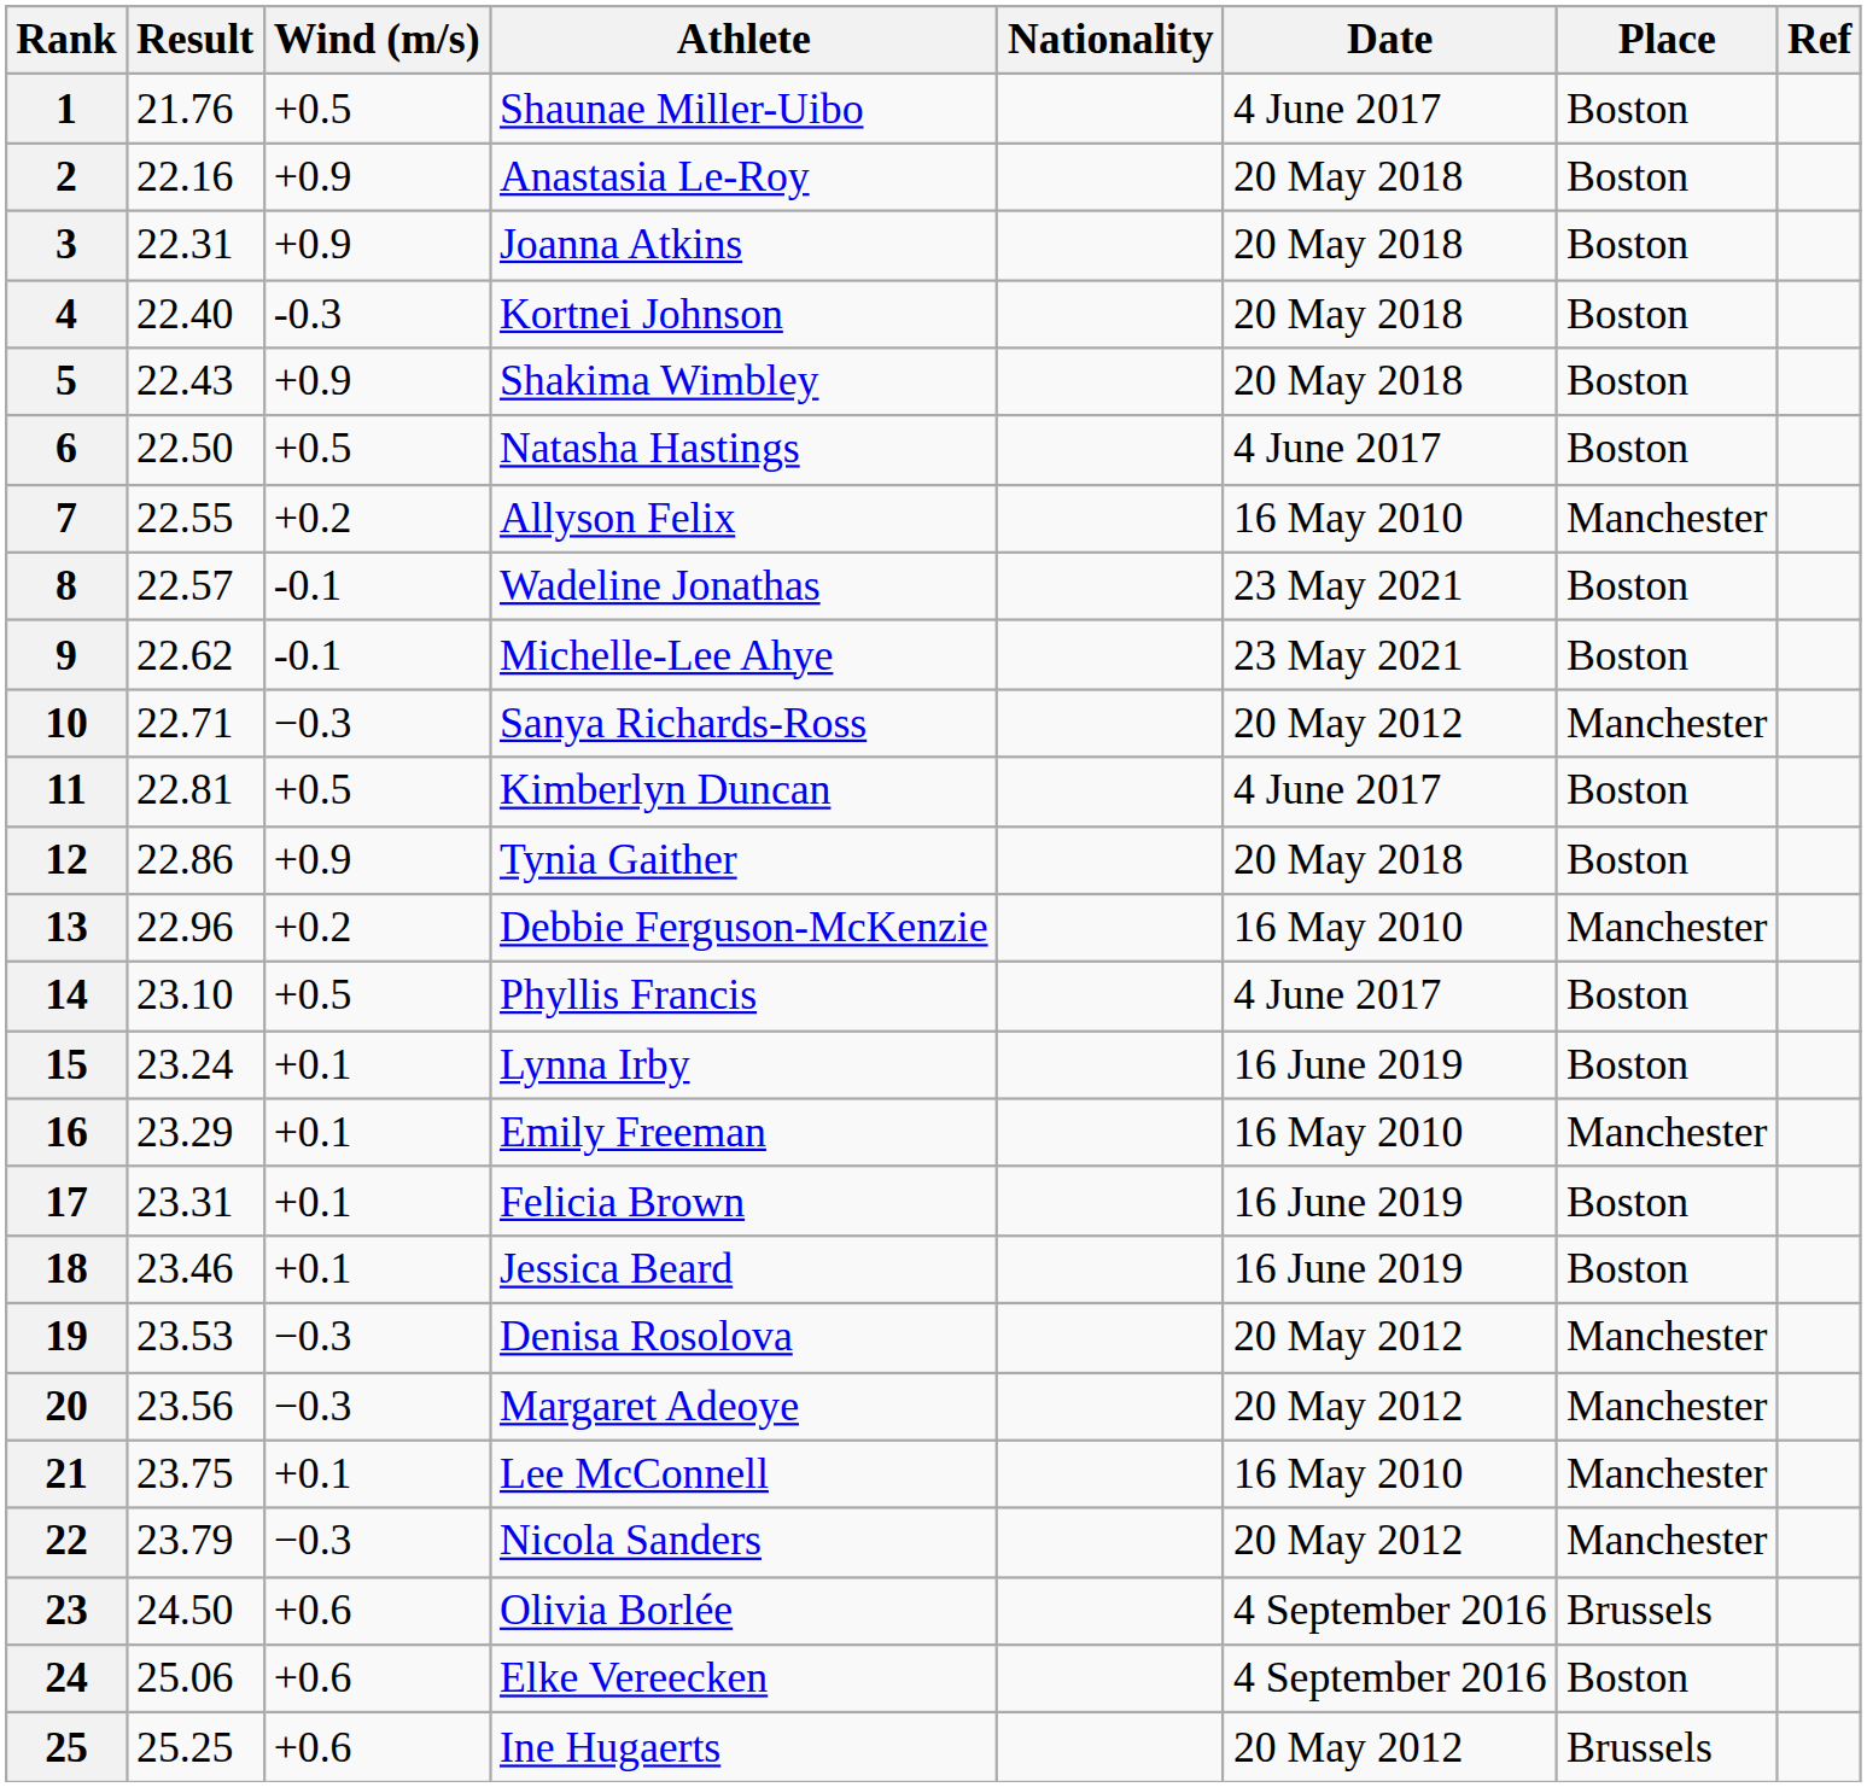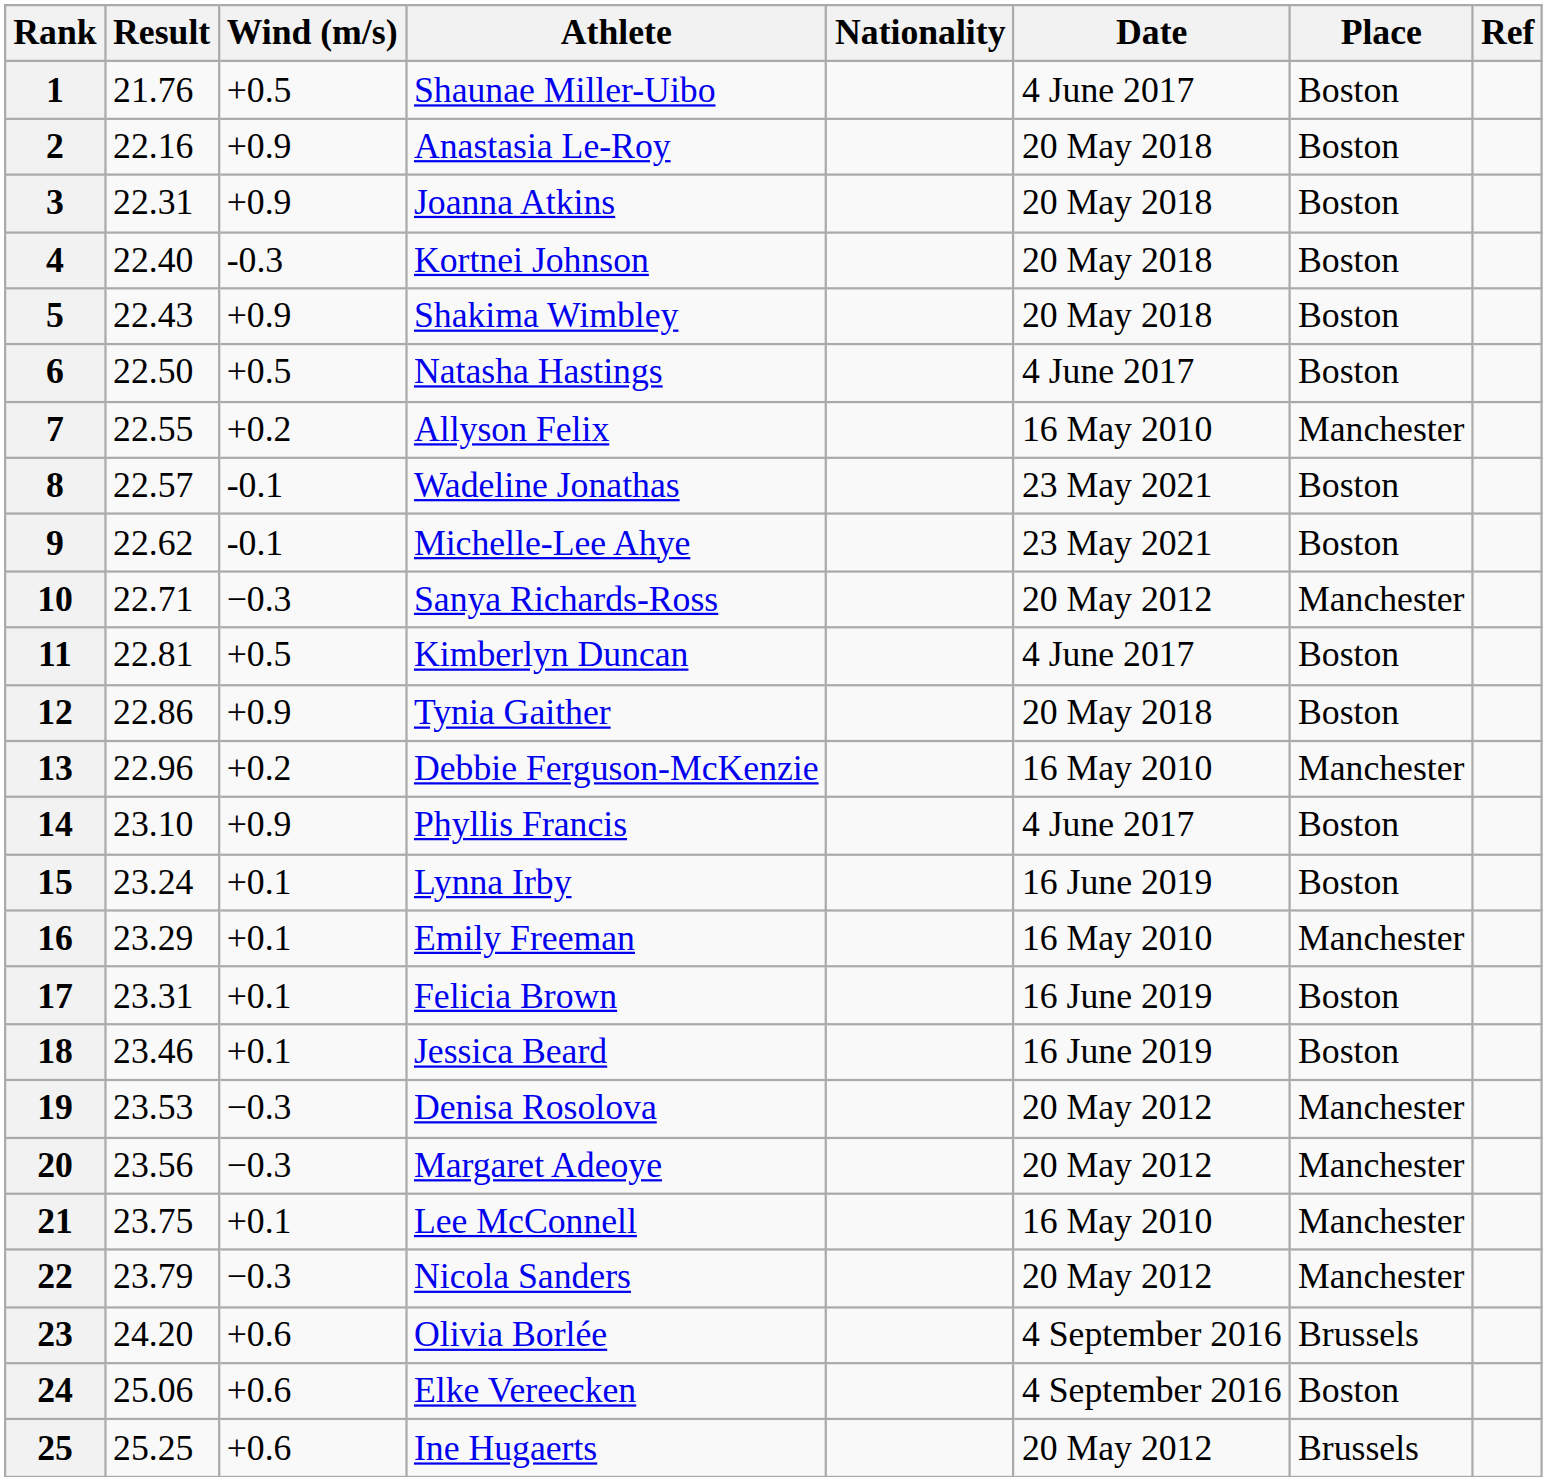 <table class="wikitable">
 <tr>
 <th>Rank</th>
 <th>Result</th>
 <th>Wind (m/s)</th>
 <th>Athlete</th>
 <th>Nationality</th>
 <th>Date</th>
 <th>Place</th>
 <th>Ref</th>
 </tr>
 <tr>
 <th>1</th>
 <td>21.76</td>
 <td>+0.5</td>
 <td><a href='#'>Shaunae Miller-Uibo</a></td>
 <td></td>
 <td>4 June 2017</td>
 <td>Boston</td>
 <td></td>
 </tr>
 <tr>
 <th>2</th>
 <td>22.16</td>
 <td>+0.9</td>
 <td><a href='#'>Anastasia Le-Roy</a></td>
 <td></td>
 <td>20 May 2018</td>
 <td>Boston</td>
 <td></td>
 </tr>
 <tr>
 <th>3</th>
 <td>22.31</td>
 <td>+0.9</td>
 <td><a href='#'>Joanna Atkins</a></td>
 <td></td>
 <td>20 May 2018</td>
 <td>Boston</td>
 <td></td>
 </tr>
 <tr>
 <th>4</th>
 <td>22.40</td>
 <td>-0.3</td>
 <td><a href='#'>Kortnei Johnson</a></td>
 <td></td>
 <td>20 May 2018</td>
 <td>Boston</td>
 <td></td>
 </tr>
 <tr>
 <th>5</th>
 <td>22.43</td>
 <td>+0.9</td>
 <td><a href='#'>Shakima Wimbley</a></td>
 <td></td>
 <td>20 May 2018</td>
 <td>Boston</td>
 <td></td>
 </tr>
 <tr>
 <th>6</th>
 <td>22.50</td>
 <td>+0.5</td>
 <td><a href='#'>Natasha Hastings</a></td>
 <td></td>
 <td>4 June 2017</td>
 <td>Boston</td>
 <td></td>
 </tr>
 <tr>
 <th>7</th>
 <td>22.55</td>
 <td>+0.2</td>
 <td><a href='#'>Allyson Felix</a></td>
 <td></td>
 <td>16 May 2010</td>
 <td>Manchester</td>
 <td></td>
 </tr>
 <tr>
 <th>8</th>
 <td>22.57</td>
 <td>-0.1</td>
 <td><a href='#'>Wadeline Jonathas</a></td>
 <td></td>
 <td>23 May 2021</td>
 <td>Boston</td>
 <td></td>
 </tr>
 <tr>
 <th>9</th>
 <td>22.62</td>
 <td>-0.1</td>
 <td><a href='#'>Michelle-Lee Ahye</a></td>
 <td></td>
 <td>23 May 2021</td>
 <td>Boston</td>
 <td></td>
 </tr>
 <tr>
 <th>10</th>
 <td>22.71</td>
 <td>−0.3</td>
 <td><a href='#'>Sanya Richards-Ross</a></td>
 <td></td>
 <td>20 May 2012</td>
 <td>Manchester</td>
 <td></td>
 </tr>
 <tr>
 <th>11</th>
 <td>22.81</td>
 <td>+0.5</td>
 <td><a href='#'>Kimberlyn Duncan</a></td>
 <td></td>
 <td>4 June 2017</td>
 <td>Boston</td>
 <td></td>
 </tr>
 <tr>
 <th>12</th>
 <td>22.86</td>
 <td>+0.9</td>
 <td><a href='#'>Tynia Gaither</a></td>
 <td></td>
 <td>20 May 2018</td>
 <td>Boston</td>
 <td></td>
 </tr>
 <tr>
 <th>13</th>
 <td>22.96</td>
 <td>+0.2</td>
 <td><a href='#'>Debbie Ferguson-McKenzie</a></td>
 <td></td>
 <td>16 May 2010</td>
 <td>Manchester</td>
 <td></td>
 </tr>
 <tr>
 <th>14</th>
 <td>23.10</td>
-<td>+0.5</td>
+<td>+0.9</td>
 <td><a href='#'>Phyllis Francis</a></td>
 <td></td>
 <td>4 June 2017</td>
 <td>Boston</td>
 <td></td>
 </tr>
 <tr>
 <th>15</th>
 <td>23.24</td>
 <td>+0.1</td>
 <td><a href='#'>Lynna Irby</a></td>
 <td></td>
 <td>16 June 2019</td>
 <td>Boston</td>
 <td></td>
 </tr>
 <tr>
 <th>16</th>
 <td>23.29</td>
 <td>+0.1</td>
 <td><a href='#'>Emily Freeman</a></td>
 <td></td>
 <td>16 May 2010</td>
 <td>Manchester</td>
 <td></td>
 </tr>
 <tr>
 <th>17</th>
 <td>23.31</td>
 <td>+0.1</td>
 <td><a href='#'>Felicia Brown</a></td>
 <td></td>
 <td>16 June 2019</td>
 <td>Boston</td>
 <td></td>
 </tr>
 <tr>
 <th>18</th>
 <td>23.46</td>
 <td>+0.1</td>
 <td><a href='#'>Jessica Beard</a></td>
 <td></td>
 <td>16 June 2019</td>
 <td>Boston</td>
 <td></td>
 </tr>
 <tr>
 <th>19</th>
 <td>23.53</td>
 <td>−0.3</td>
 <td><a href='#'>Denisa Rosolova</a></td>
 <td></td>
 <td>20 May 2012</td>
 <td>Manchester</td>
 <td></td>
 </tr>
 <tr>
 <th>20</th>
 <td>23.56</td>
 <td>−0.3</td>
 <td><a href='#'>Margaret Adeoye</a></td>
 <td></td>
 <td>20 May 2012</td>
 <td>Manchester</td>
 <td></td>
 </tr>
 <tr>
 <th>21</th>
 <td>23.75</td>
 <td>+0.1</td>
 <td><a href='#'>Lee McConnell</a></td>
 <td></td>
 <td>16 May 2010</td>
 <td>Manchester</td>
 <td></td>
 </tr>
 <tr>
 <th>22</th>
 <td>23.79</td>
 <td>−0.3</td>
 <td><a href='#'>Nicola Sanders</a></td>
 <td></td>
 <td>20 May 2012</td>
 <td>Manchester</td>
 <td></td>
 </tr>
 <tr>
 <th>23</th>
-<td>24.50</td>
+<td>24.20</td>
 <td>+0.6</td>
 <td><a href='#'>Olivia Borlée</a></td>
 <td></td>
 <td>4 September 2016</td>
 <td>Brussels</td>
 <td></td>
 </tr>
 <tr>
 <th>24</th>
 <td>25.06</td>
 <td>+0.6</td>
 <td><a href='#'>Elke Vereecken</a></td>
 <td></td>
 <td>4 September 2016</td>
 <td>Boston</td>
 <td></td>
 </tr>
 <tr>
 <th>25</th>
 <td>25.25</td>
 <td>+0.6</td>
 <td><a href='#'>Ine Hugaerts</a></td>
 <td></td>
 <td>20 May 2012</td>
 <td>Brussels</td>
 <td></td>
 </tr>
 </table>
